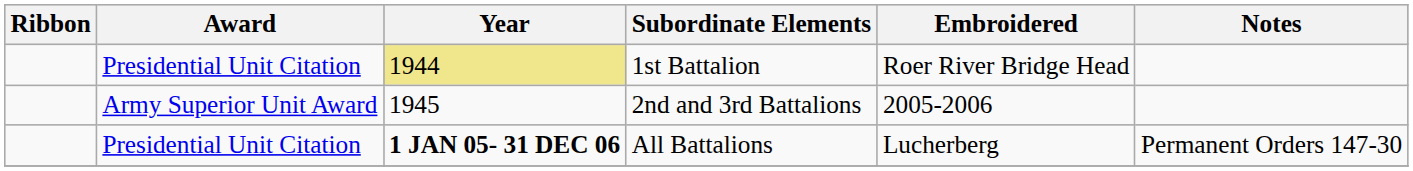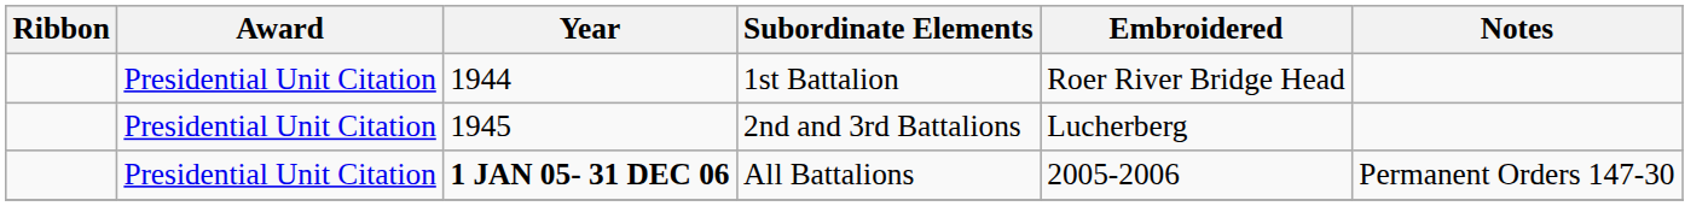 <table class="wikitable">
 <tr style="background:#efefef;">
 <th>Ribbon</th>
 <th>Award</th>
 <th>Year</th>
 <th>Subordinate Elements</th>
 <th>Embroidered</th>
 <th>Notes</th>
 </tr>
 <tr>
 <td></td>
 <td><a href='#'>Presidential Unit Citation</a></td>
-<td style="background: khaki;">1944</td>
+<td>1944</td>
 <td>1st Battalion</td>
 <td>Roer River Bridge Head</td>
 <td></td>
 </tr>
 <tr>
 <td></td>
-<td><a href='#'>Army Superior Unit Award</a></td>
+<td><a href='#'>Presidential Unit Citation</a></td>
 <td>1945</td>
 <td>2nd and 3rd Battalions</td>
-<td>2005-2006</td>
+<td>Lucherberg</td>
 <td></td>
 </tr>
 <tr>
 <td></td>
 <td><a href='#'>Presidential Unit Citation</a></td>
 <td><strong>1 JAN 05- 31 DEC 06</strong></td>
 <td>All Battalions</td>
-<td>Lucherberg</td>
+<td>2005-2006</td>
 <td>Permanent Orders 147-30</td>
 </tr>
 <tr>
 </tr>
 </table>
